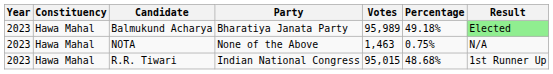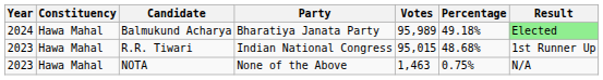 <table class="wikitable">
 <tr>
 <th>Year</th>
 <th>Constituency</th>
 <th>Candidate</th>
 <th>Party</th>
 <th>Votes</th>
 <th>Percentage</th>
 <th>Result</th>
 </tr>
 <tr>
-<td>2023</td>
+<td>2024</td>
 <td>Hawa Mahal</td>
 <td>Balmukund Acharya</td>
 <td>Bharatiya Janata Party</td>
 <td>95,989</td>
 <td>49.18%</td>
 <td style="background: lightgreen;">Elected</td>
 </tr>
 <tr>
 <td>2023</td>
 <td>Hawa Mahal</td>
+<td>R.R. Tiwari</td>
+<td>Indian National Congress</td>
+<td>95,015</td>
+<td>48.68%</td>
+<td>1st Runner Up</td>
+</tr>
+<tr>
+<td>2023</td>
+<td>Hawa Mahal</td>
 <td>NOTA</td>
 <td>None of the Above</td>
 <td>1,463</td>
 <td>0.75%</td>
 <td>N/A</td>
 </tr>
-<tr>
-<td>2023</td>
-<td>Hawa Mahal</td>
-<td>R.R. Tiwari</td>
-<td>Indian National Congress</td>
-<td>95,015</td>
-<td>48.68%</td>
-<td>1st Runner Up</td>
-</tr>
 </table>
